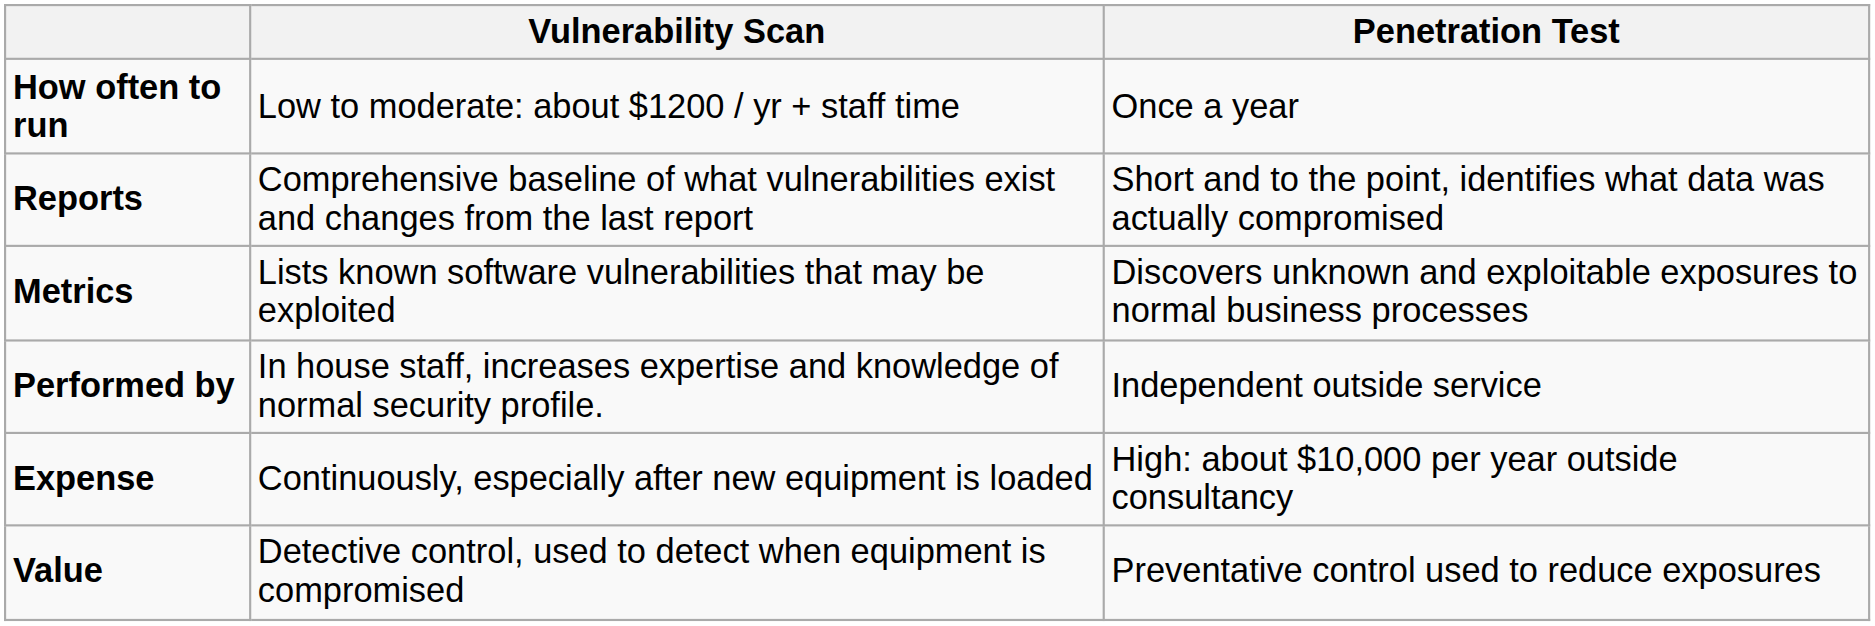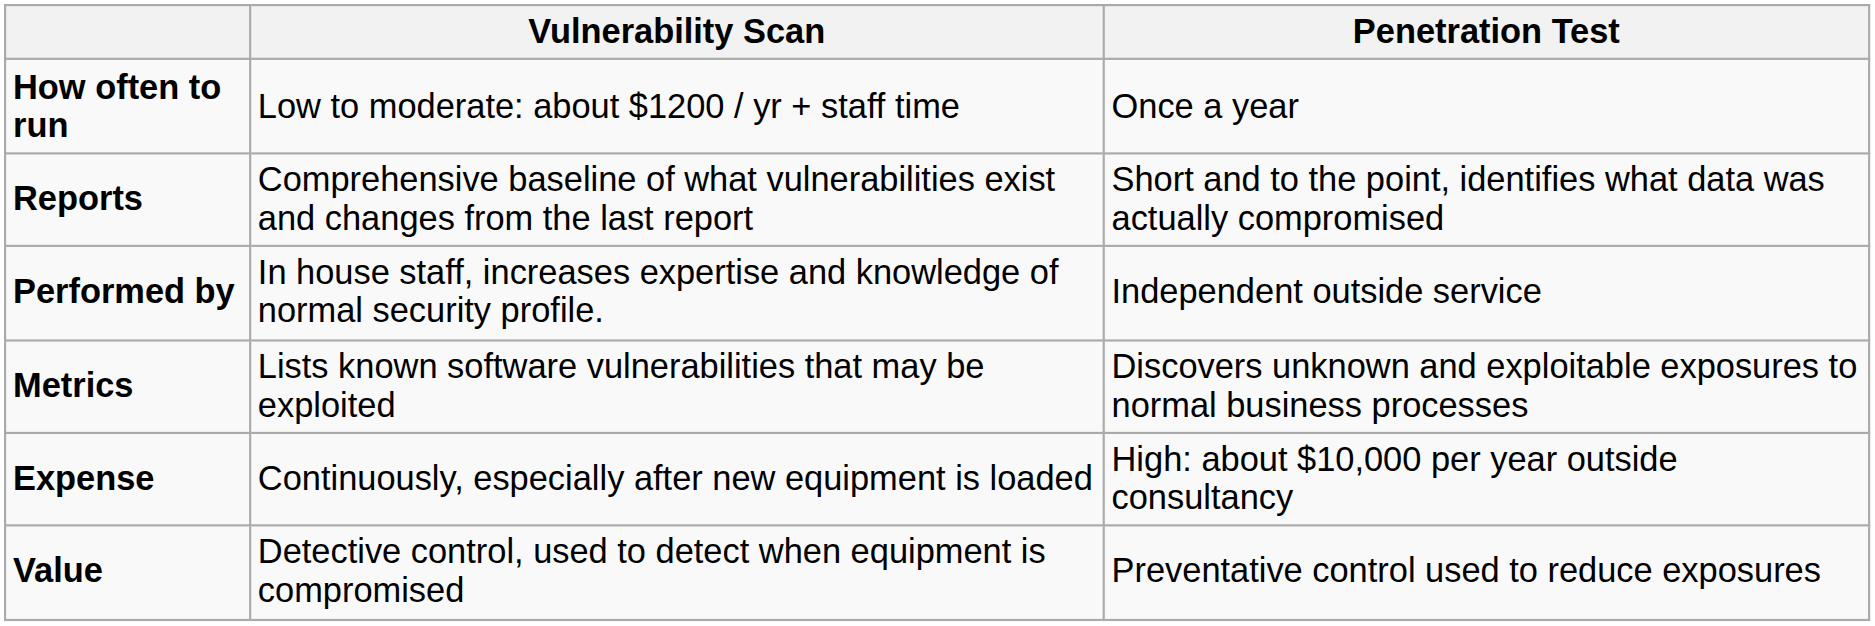 <table class="wikitable">
 <tr>
 <th></th>
 <th><strong>Vulnerability Scan</strong></th>
 <th><strong>Penetration Test</strong></th>
 </tr>
 <tr>
 <td><strong>How often to run</strong></td>
 <td>Low to moderate: about $1200 / yr + staff time</td>
 <td>Once a year</td>
 </tr>
 <tr>
 <td><strong>Reports</strong></td>
 <td>Comprehensive baseline of what vulnerabilities exist and changes from the last report</td>
 <td>Short and to the point, identifies what data was actually compromised</td>
 </tr>
 <tr>
+<td><strong>Performed by</strong></td>
+<td>In house staff, increases expertise and knowledge of normal security profile.</td>
+<td>Independent outside service</td>
+</tr>
+<tr>
 <td><strong>Metrics</strong></td>
 <td>Lists known software vulnerabilities that may be exploited</td>
 <td>Discovers unknown and exploitable exposures to normal business processes</td>
-</tr>
-<tr>
-<td><strong>Performed by</strong></td>
-<td>In house staff, increases expertise and knowledge of normal security profile.</td>
-<td>Independent outside service</td>
 </tr>
 <tr>
 <td><strong>Expense</strong></td>
 <td>Continuously, especially after new equipment is loaded</td>
 <td>High: about $10,000 per year outside consultancy</td>
 </tr>
 <tr>
 <td><strong>Value</strong></td>
 <td>Detective control, used to detect when equipment is compromised</td>
 <td>Preventative control used to reduce exposures</td>
 </tr>
 </table>
